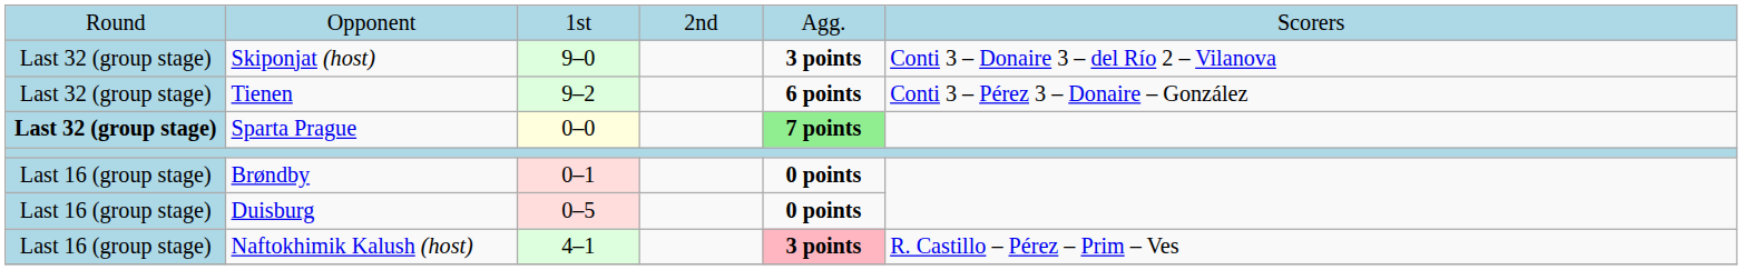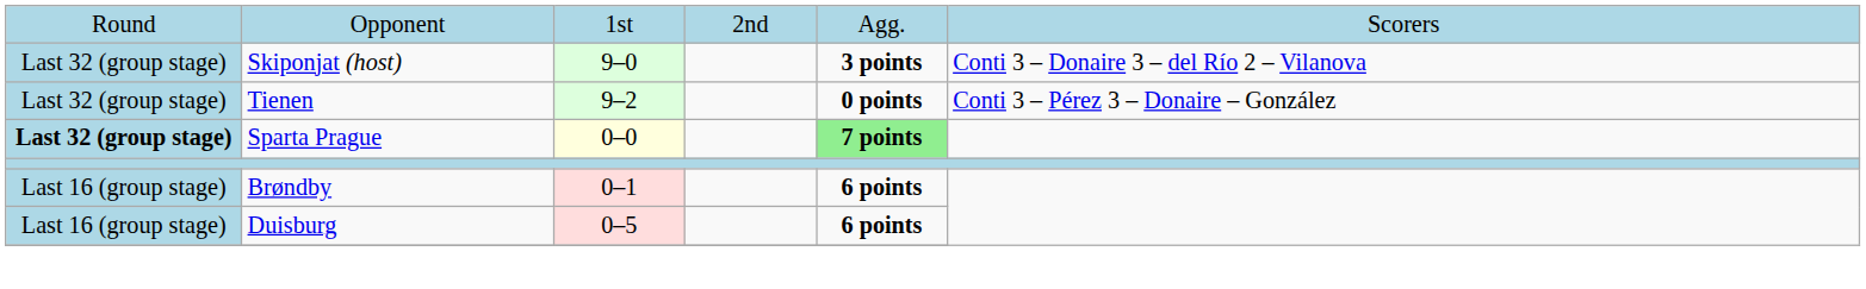 <table class="wikitable" style="text-align:center">
 <tr bgcolor=lightblue>
 <td width=150px>Round</td>
 <td width=200px>Opponent</td>
 <td width=80px>1st</td>
 <td width=80px>2nd</td>
 <td width=80px>Agg.</td>
 <td width=600px>Scorers</td>
 </tr>
 <tr>
 <td bgcolor=lightblue>Last 32 (group stage)</td>
 <td align=left> <a href='#'>Skiponjat</a> <em>(host)</em></td>
 <td bgcolor="#ddffdd">9–0</td>
 <td></td>
 <td><strong>3 points</strong></td>
 <td align=left><a href='#'>Conti</a> 3 – <a href='#'>Donaire</a> 3 – <a href='#'>del Río</a> 2 – <a href='#'>Vilanova</a></td>
 </tr>
 <tr>
 <td bgcolor=lightblue>Last 32 (group stage)</td>
 <td align=left> <a href='#'>Tienen</a></td>
 <td bgcolor="#ddffdd">9–2</td>
 <td></td>
-<td><strong>6 points</strong></td>
+<td><strong>0 points</strong></td>
 <td align=left><a href='#'>Conti</a> 3 – <a href='#'>Pérez</a> 3 – <a href='#'>Donaire</a> – González</td>
 </tr>
 <tr>
 <td bgcolor=lightblue><strong>Last 32 (group stage)</strong></td>
 <td align=left> <a href='#'>Sparta Prague</a></td>
 <td bgcolor="#ffffdd">0–0</td>
 <td></td>
 <td bgcolor=lightgreen><strong>7 points</strong></td>
 <td></td>
 </tr>
 <tr bgcolor=lightblue>
 <td colspan=6></td>
 </tr>
 <tr>
 <td bgcolor=lightblue>Last 16 (group stage)</td>
 <td align=left> <a href='#'>Brøndby</a></td>
 <td bgcolor="#ffdddd">0–1</td>
 <td></td>
-<td><strong>0 points</strong></td>
+<td><strong>6 points</strong></td>
 </tr>
 <tr>
 <td bgcolor=lightblue>Last 16 (group stage)</td>
 <td align=left> <a href='#'>Duisburg</a></td>
 <td bgcolor="#ffdddd">0–5</td>
 <td></td>
-<td><strong>0 points</strong></td>
-</tr>
-<tr>
-<td bgcolor=lightblue>Last 16 (group stage)</td>
-<td align=left> <a href='#'>Naftokhimik Kalush</a> <em>(host)</em></td>
-<td bgcolor="#ddffdd">4–1</td>
-<td></td>
-<td bgcolor=lightpink><strong>3 points</strong></td>
-<td align=left><a href='#'>R. Castillo</a> – <a href='#'>Pérez</a> – <a href='#'>Prim</a> – Ves</td>
+<td><strong>6 points</strong></td>
 </tr>
 <tr>
 </tr>
 </table>
